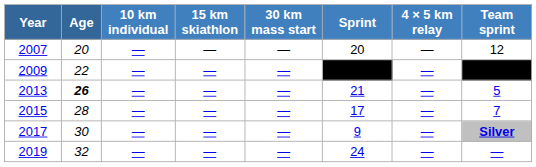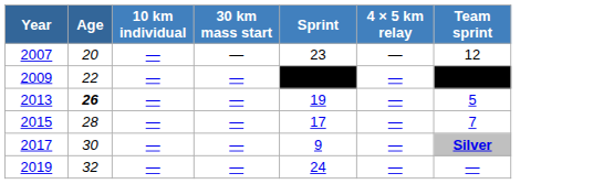 <table class="wikitable" style="font-size:95%; text-align:center; border:grey solid 1px; border-collapse:collapse; background:#ffffff;">
 <tr>
 <th style="background-color:#369; color:white; width:60px;"> Year </th>
 <th style="background-color:#369; color:white; width:40px;"> Age </th>
 <th style="background-color:#4180be; color:white; width:75px;"> 10 km <br> individual </th>
-<th style="background-color:#4180be; color:white; width:75px;"> 15 km <br> skiathlon </th>
 <th style="background-color:#4180be; color:white; width:75px;"> 30 km <br> mass start </th>
 <th style="background-color:#4180be; color:white; width:75px;"> Sprint </th>
 <th style="background-color:#4180be; color:white; width:75px;"> 4 × 5 km <br> relay </th>
 <th style="background-color:#4180be; color:white; width:75px;"> Team <br> sprint </th>
 </tr>
 <tr>
 <td><a href='#'>2007</a></td>
 <td><em>20</em></td>
 <td><a href='#'>—</a></td>
 <td>—</td>
-<td>—</td>
-<td>20</td>
+<td>23</td>
 <td>—</td>
 <td>12</td>
 </tr>
 <tr>
 <td><a href='#'>2009</a></td>
 <td><em>22</em></td>
-<td><a href='#'>—</a></td>
 <td><a href='#'>—</a></td>
 <td><a href='#'>—</a></td>
 <td style="background:#000; color:#fff;"><a href='#'><span></span></a></td>
 <td><a href='#'>—</a></td>
 <td style="background:#000; color:#fff;"><a href='#'><span></span></a></td>
 </tr>
 <tr>
 <td><a href='#'>2013</a></td>
 <td><strong><em>26</em></strong></td>
 <td><a href='#'>—</a></td>
 <td><a href='#'>—</a></td>
-<td><a href='#'>—</a></td>
-<td><a href='#'>21</a></td>
+<td><a href='#'>19</a></td>
 <td><a href='#'>—</a></td>
 <td><a href='#'>5</a></td>
 </tr>
 <tr>
 <td><a href='#'>2015</a></td>
 <td><em>28</em></td>
-<td><a href='#'>—</a></td>
 <td><a href='#'>—</a></td>
 <td><a href='#'>—</a></td>
 <td><a href='#'>17</a></td>
 <td><a href='#'>—</a></td>
 <td><a href='#'>7</a></td>
 </tr>
 <tr>
 <td><a href='#'>2017</a></td>
 <td><em>30</em></td>
 <td><a href='#'>—</a></td>
 <td><a href='#'>—</a></td>
-<td><a href='#'>—</a></td>
 <td><a href='#'>9</a></td>
 <td><a href='#'>—</a></td>
 <td style="background:silver;"><a href='#'><strong>Silver</strong></a></td>
 </tr>
 <tr>
 <td><a href='#'>2019</a></td>
 <td><em>32</em></td>
 <td><a href='#'>—</a></td>
 <td><a href='#'>—</a></td>
-<td><a href='#'>—</a></td>
 <td><a href='#'>24</a></td>
 <td><a href='#'>—</a></td>
 <td><a href='#'>—</a></td>
 </tr>
 </table>
